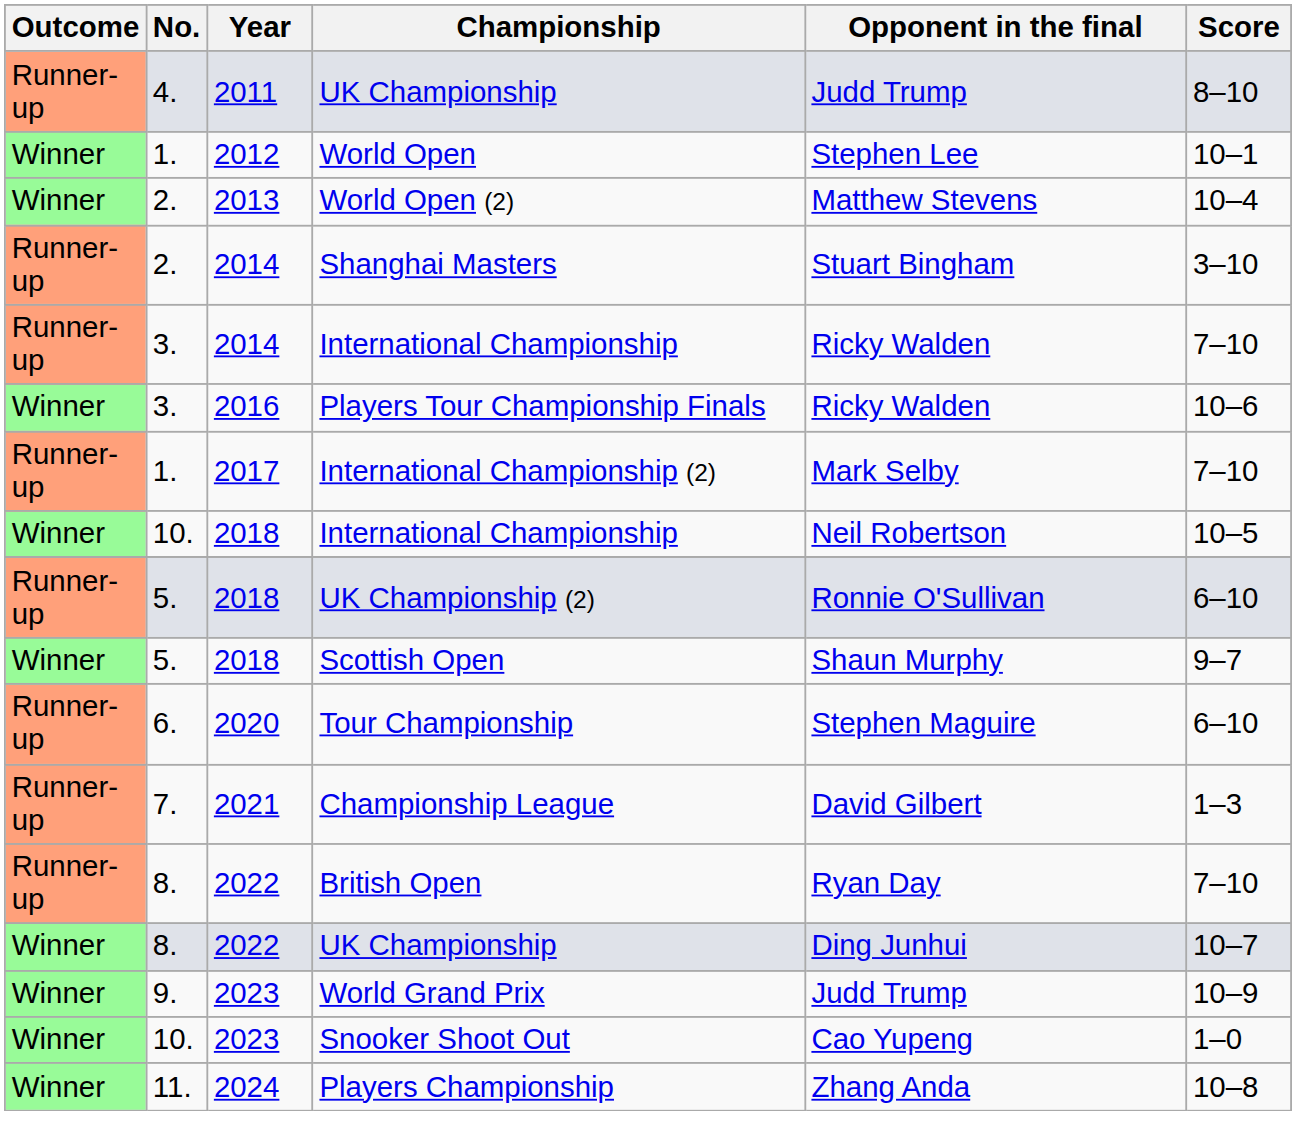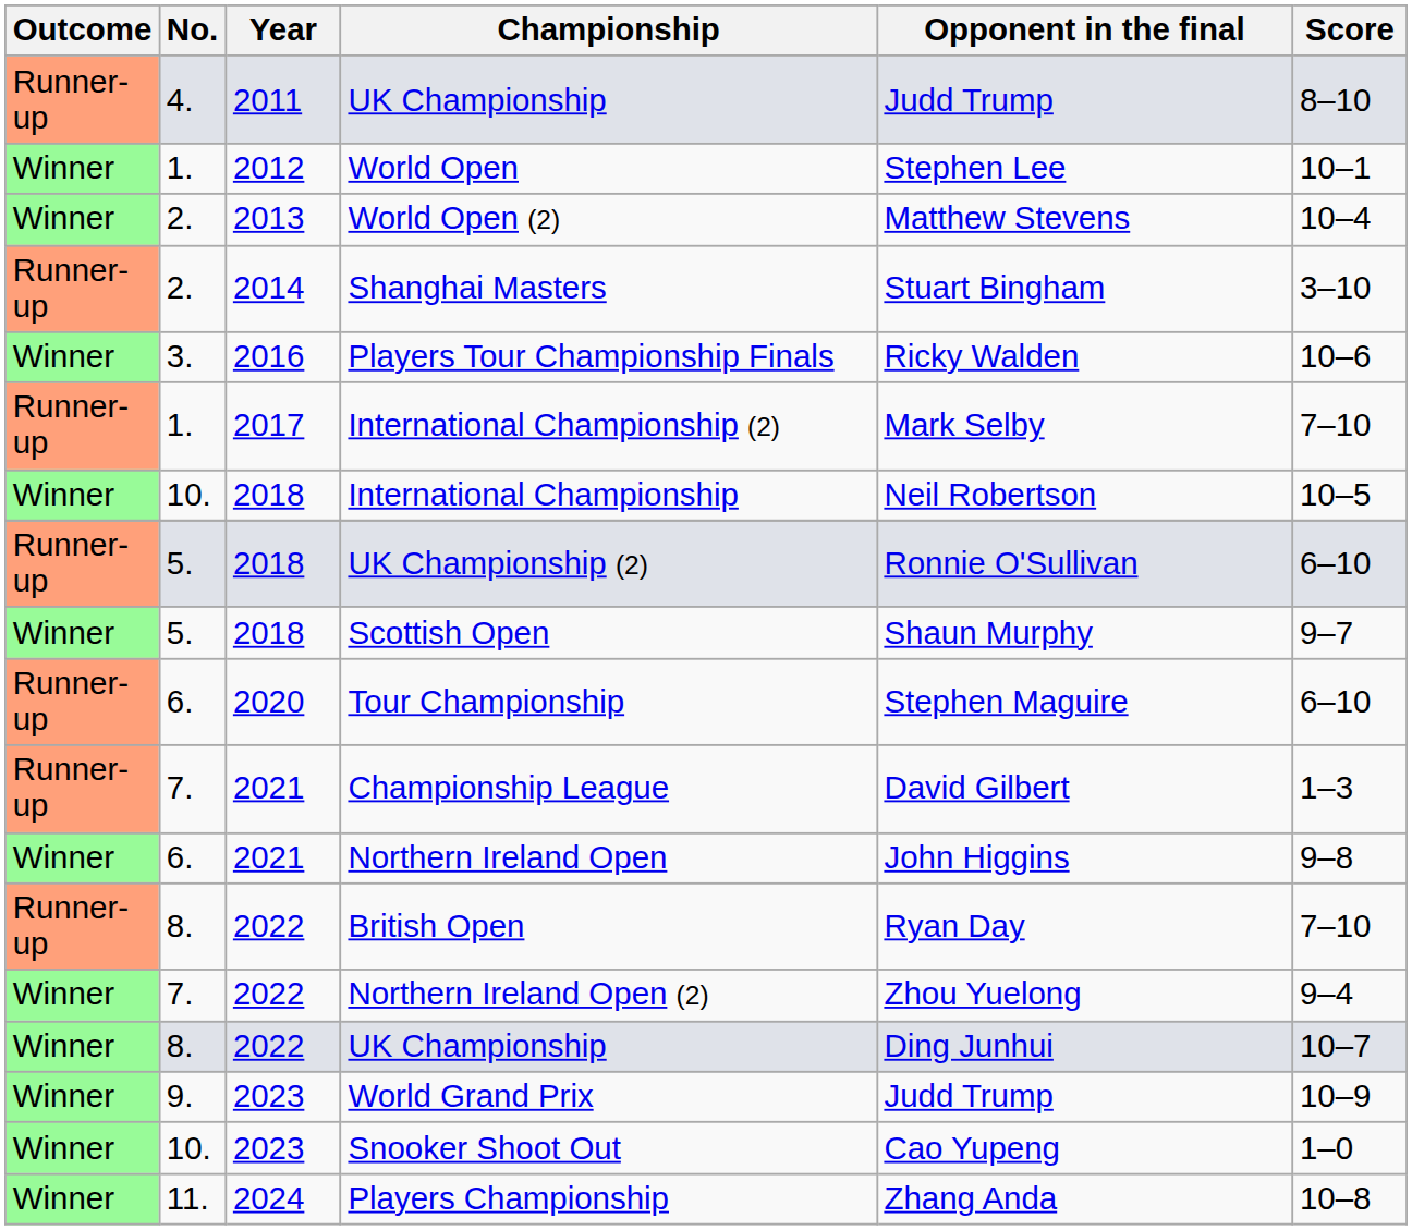 <table class="sortable wikitable">
 <tr>
 <th width="60">Outcome</th>
 <th width="20">No.</th>
 <th width="50">Year</th>
 <th width="260">Championship</th>
 <th width="200">Opponent in the final</th>
 <th width="50">Score</th>
 </tr>
 <tr bgcolor="dfe2e9">
 <td bgcolor="ffa07a">Runner-up</td>
 <td>4.</td>
 <td><a href='#'>2011</a></td>
 <td><a href='#'>UK Championship</a></td>
 <td> <a href='#'>Judd Trump</a></td>
 <td>8–10</td>
 </tr>
 <tr>
 <td style="background:#98FB98">Winner</td>
 <td>1.</td>
 <td><a href='#'>2012</a></td>
 <td><a href='#'>World Open</a></td>
 <td> <a href='#'>Stephen Lee</a></td>
 <td>10–1</td>
 </tr>
 <tr>
 <td style="background:#98FB98">Winner</td>
 <td>2.</td>
 <td><a href='#'>2013</a></td>
 <td><a href='#'>World Open</a> <small>(2)</small></td>
 <td> <a href='#'>Matthew Stevens</a></td>
 <td>10–4</td>
 </tr>
 <tr>
 <td style="background:#ffa07a;">Runner-up</td>
 <td>2.</td>
 <td><a href='#'>2014</a></td>
 <td><a href='#'>Shanghai Masters</a></td>
 <td> <a href='#'>Stuart Bingham</a></td>
 <td>3–10</td>
-</tr>
-<tr>
-<td style="background:#ffa07a;">Runner-up</td>
-<td>3.</td>
-<td><a href='#'>2014</a></td>
-<td><a href='#'>International Championship</a></td>
-<td> <a href='#'>Ricky Walden</a></td>
-<td>7–10</td>
 </tr>
 <tr>
 <td style="background:#98FB98">Winner</td>
 <td>3.</td>
 <td><a href='#'>2016</a></td>
 <td><a href='#'>Players Tour Championship Finals</a></td>
 <td> <a href='#'>Ricky Walden</a></td>
 <td>10–6</td>
 </tr>
 <tr>
 <td style="background:#ffa07a;">Runner-up</td>
 <td>1.</td>
 <td><a href='#'>2017</a></td>
 <td><a href='#'>International Championship</a> <small>(2)</small></td>
 <td> <a href='#'>Mark Selby</a></td>
 <td>7–10</td>
 </tr>
 <tr>
 <td style="background:#98FB98">Winner</td>
 <td>10.</td>
 <td><a href='#'>2018</a></td>
 <td><a href='#'>International Championship</a></td>
 <td> <a href='#'>Neil Robertson</a></td>
 <td>10–5</td>
 </tr>
 <tr>
 </tr>
 <tr bgcolor="dfe2e9">
 <td style="background:#ffa07a;">Runner-up</td>
 <td>5.</td>
 <td><a href='#'>2018</a></td>
 <td><a href='#'>UK Championship</a> <small>(2)</small></td>
 <td> <a href='#'>Ronnie O'Sullivan</a></td>
 <td>6–10</td>
 </tr>
 <tr>
 <td style="background:#98FB98">Winner</td>
 <td>5.</td>
 <td><a href='#'>2018</a></td>
 <td><a href='#'>Scottish Open</a></td>
 <td> <a href='#'>Shaun Murphy</a></td>
 <td>9–7</td>
 </tr>
 <tr>
 <td style="background:#ffa07a;">Runner-up</td>
 <td>6.</td>
 <td><a href='#'>2020</a></td>
 <td><a href='#'>Tour Championship</a></td>
 <td> <a href='#'>Stephen Maguire</a></td>
 <td>6–10</td>
 </tr>
 <tr>
 <td style="background:#ffa07a;">Runner-up</td>
 <td>7.</td>
 <td><a href='#'>2021</a></td>
 <td><a href='#'>Championship League</a></td>
 <td> <a href='#'>David Gilbert</a></td>
 <td>1–3</td>
 </tr>
 <tr>
+<td style="background:#98FB98">Winner</td>
+<td>6.</td>
+<td><a href='#'>2021</a></td>
+<td><a href='#'>Northern Ireland Open</a></td>
+<td> <a href='#'>John Higgins</a></td>
+<td>9–8</td>
+</tr>
+<tr>
 <td style="background:#ffa07a;">Runner-up</td>
 <td>8.</td>
 <td><a href='#'>2022</a></td>
 <td><a href='#'>British Open</a></td>
 <td> <a href='#'>Ryan Day</a></td>
 <td>7–10</td>
+</tr>
+<tr>
+<td style="background:#98FB98">Winner</td>
+<td>7.</td>
+<td><a href='#'>2022</a></td>
+<td><a href='#'>Northern Ireland Open</a> <small>(2)</small></td>
+<td> <a href='#'>Zhou Yuelong</a></td>
+<td>9–4</td>
 </tr>
 <tr bgcolor="dfe2e9">
 <td style="background:#98FB98">Winner</td>
 <td>8.</td>
 <td><a href='#'>2022</a></td>
 <td><a href='#'>UK Championship</a></td>
 <td> <a href='#'>Ding Junhui</a></td>
 <td>10–7</td>
 </tr>
 <tr>
 <td style="background:#98FB98">Winner</td>
 <td>9.</td>
 <td><a href='#'>2023</a></td>
 <td><a href='#'>World Grand Prix</a></td>
 <td> <a href='#'>Judd Trump</a></td>
 <td>10–9</td>
 </tr>
 <tr>
 <td style="background:#98FB98">Winner</td>
 <td>10.</td>
 <td><a href='#'>2023</a></td>
 <td><a href='#'>Snooker Shoot Out</a></td>
 <td> <a href='#'>Cao Yupeng</a></td>
 <td>1–0</td>
 </tr>
 <tr>
 <td style="background:#98FB98">Winner</td>
 <td>11.</td>
 <td><a href='#'>2024</a></td>
 <td><a href='#'>Players Championship</a></td>
 <td> <a href='#'>Zhang Anda</a></td>
 <td>10–8</td>
 </tr>
 </table>
